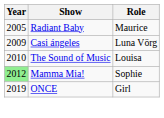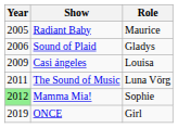 <table class="wikitable">
 <tr>
 <th>Year</th>
 <th>Show</th>
 <th>Role</th>
 </tr>
 <tr>
 <td>2005</td>
 <td><a href='#'>Radiant Baby</a></td>
 <td>Maurice</td>
 </tr>
 <tr>
+<td>2006</td>
+<td><a href='#'>Sound of Plaid</a></td>
+<td>Gladys</td>
+</tr>
+<tr>
 <td>2009</td>
 <td><a href='#'>Casi ángeles</a></td>
-<td>Luna Vörg</td>
+<td>Louisa</td>
 </tr>
 <tr>
-<td>2010</td>
+<td>2011</td>
 <td><a href='#'>The Sound of Music</a></td>
-<td>Louisa</td>
+<td>Luna Vörg</td>
 </tr>
 <tr>
 <td style="background: lightgreen;">2012</td>
 <td><a href='#'>Mamma Mia!</a></td>
 <td>Sophie</td>
 </tr>
 <tr>
 <td>2019</td>
 <td><a href='#'>ONCE</a></td>
 <td>Girl</td>
 </tr>
 </table>
